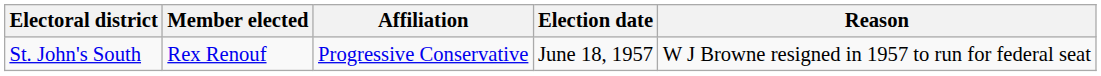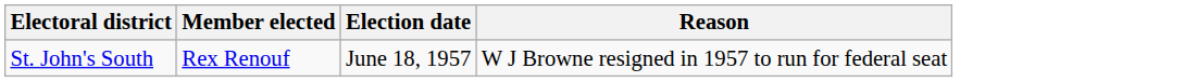 <table class="wikitable sortable">
 <tr>
 <th>Electoral district</th>
 <th>Member elected</th>
-<th>Affiliation</th>
 <th>Election date</th>
 <th>Reason</th>
 </tr>
 <tr>
 <td><a href='#'>St. John's South</a></td>
 <td><a href='#'>Rex Renouf</a></td>
-<td><a href='#'>Progressive Conservative</a></td>
 <td>June 18, 1957</td>
 <td>W J Browne resigned in 1957 to run for federal seat</td>
 </tr>
 </table>
